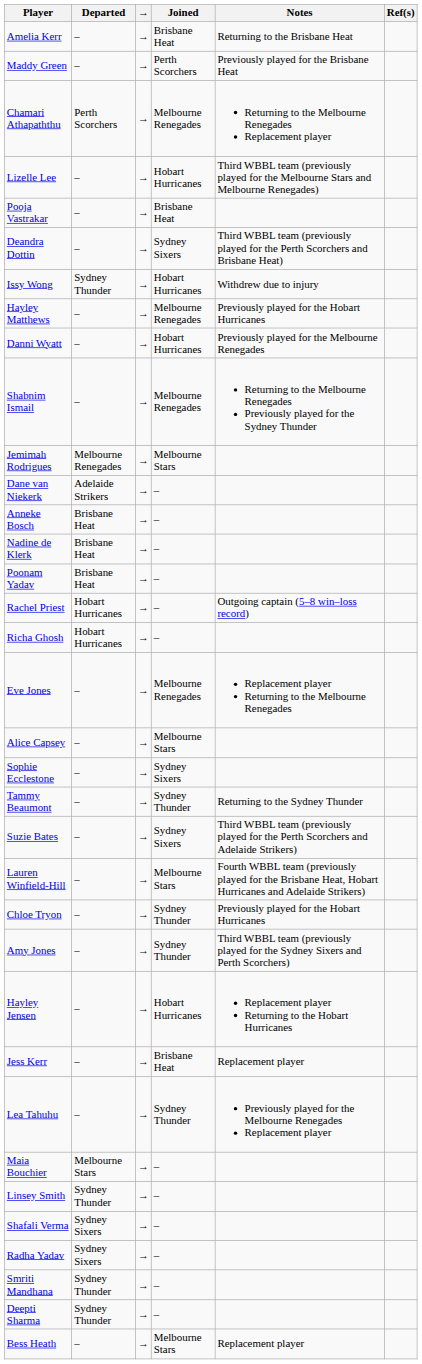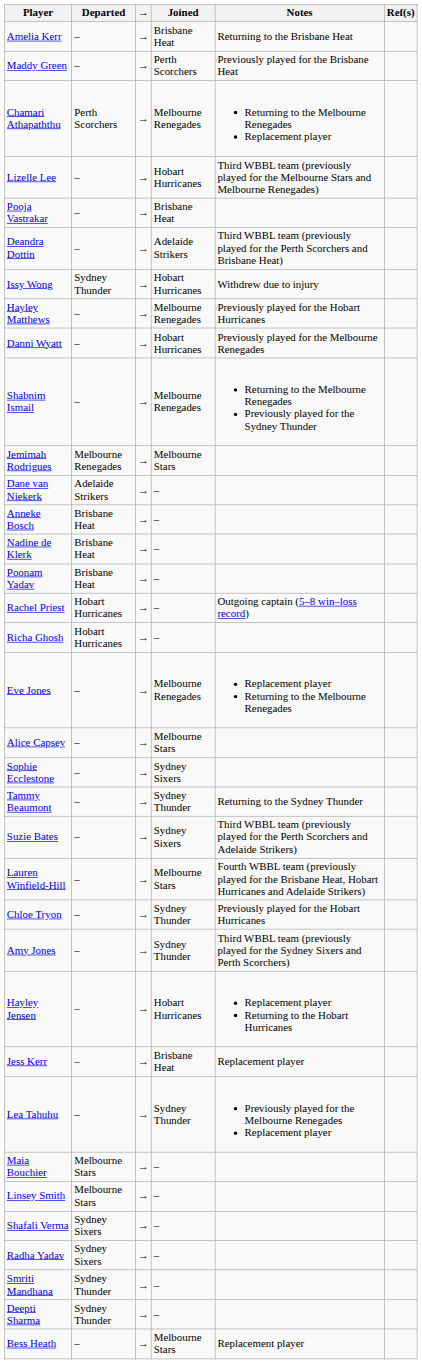 <table class= "wikitable">
 <tr>
 <th>Player</th>
 <th>Departed</th>
 <th>→</th>
 <th>Joined</th>
 <th>Notes</th>
 <th>Ref(s)</th>
 </tr>
 <tr>
 <td><a href='#'>Amelia Kerr</a></td>
 <td>–</td>
 <td>→</td>
 <td>Brisbane Heat</td>
 <td>Returning to the Brisbane Heat</td>
 <td></td>
 </tr>
 <tr>
 <td><a href='#'>Maddy Green</a></td>
 <td>–</td>
 <td>→</td>
 <td>Perth Scorchers</td>
 <td>Previously played for the Brisbane Heat</td>
 <td></td>
 </tr>
 <tr>
 <td><a href='#'>Chamari Athapaththu</a></td>
 <td>Perth Scorchers</td>
 <td>→</td>
 <td>Melbourne Renegades</td>
 <td><br><ul><li>Returning to the Melbourne Renegades</li><li>Replacement player</li></ul></td>
 <td></td>
 </tr>
 <tr>
 <td><a href='#'>Lizelle Lee</a></td>
 <td>–</td>
 <td>→</td>
 <td>Hobart Hurricanes</td>
 <td>Third WBBL team (previously played for the Melbourne Stars and Melbourne Renegades)</td>
 <td></td>
 </tr>
 <tr>
 <td><a href='#'>Pooja Vastrakar</a></td>
 <td>–</td>
 <td>→</td>
 <td>Brisbane Heat</td>
 <td></td>
 <td></td>
 </tr>
 <tr>
 <td><a href='#'>Deandra Dottin</a></td>
 <td>–</td>
 <td>→</td>
-<td>Sydney Sixers</td>
+<td>Adelaide Strikers</td>
 <td>Third WBBL team (previously played for the Perth Scorchers and Brisbane Heat)</td>
 <td></td>
 </tr>
 <tr>
 <td><a href='#'>Issy Wong</a></td>
 <td>Sydney Thunder</td>
 <td>→</td>
 <td>Hobart Hurricanes</td>
 <td>Withdrew due to injury</td>
 <td></td>
 </tr>
 <tr>
 <td><a href='#'>Hayley Matthews</a></td>
 <td>–</td>
 <td>→</td>
 <td>Melbourne Renegades</td>
 <td>Previously played for the Hobart Hurricanes</td>
 <td></td>
 </tr>
 <tr>
 <td><a href='#'>Danni Wyatt</a></td>
 <td>–</td>
 <td>→</td>
 <td>Hobart Hurricanes</td>
 <td>Previously played for the Melbourne Renegades</td>
 <td></td>
 </tr>
 <tr>
 <td><a href='#'>Shabnim Ismail</a></td>
 <td>–</td>
 <td>→</td>
 <td>Melbourne Renegades</td>
 <td><br><ul><li>Returning to the Melbourne Renegades</li><li>Previously played for the Sydney Thunder</li></ul></td>
 <td></td>
 </tr>
 <tr>
 <td><a href='#'>Jemimah Rodrigues</a></td>
 <td>Melbourne Renegades</td>
 <td>→</td>
 <td>Melbourne Stars</td>
 <td></td>
 <td></td>
 </tr>
 <tr>
 <td><a href='#'>Dane van Niekerk</a></td>
 <td>Adelaide Strikers</td>
 <td>→</td>
 <td>–</td>
 <td></td>
 <td></td>
 </tr>
 <tr>
 <td><a href='#'>Anneke Bosch</a></td>
 <td>Brisbane Heat</td>
 <td>→</td>
 <td>–</td>
 <td></td>
 <td></td>
 </tr>
 <tr>
 <td><a href='#'>Nadine de Klerk</a></td>
 <td>Brisbane Heat</td>
 <td>→</td>
 <td>–</td>
 <td></td>
 <td></td>
 </tr>
 <tr>
 <td><a href='#'>Poonam Yadav</a></td>
 <td>Brisbane Heat</td>
 <td>→</td>
 <td>–</td>
 <td></td>
 <td></td>
 </tr>
 <tr>
 <td><a href='#'>Rachel Priest</a></td>
 <td>Hobart Hurricanes</td>
 <td>→</td>
 <td>–</td>
 <td>Outgoing captain (<a href='#'>5–8 win–loss record</a>)</td>
 <td></td>
 </tr>
 <tr>
 <td><a href='#'>Richa Ghosh</a></td>
 <td>Hobart Hurricanes</td>
 <td>→</td>
 <td>–</td>
 <td></td>
 <td></td>
 </tr>
 <tr>
 <td><a href='#'>Eve Jones</a></td>
 <td>–</td>
 <td>→</td>
 <td>Melbourne Renegades</td>
 <td><br><ul><li>Replacement player</li><li>Returning to the Melbourne Renegades</li></ul></td>
 <td></td>
 </tr>
 <tr>
 <td><a href='#'>Alice Capsey</a></td>
 <td>–</td>
 <td>→</td>
 <td>Melbourne Stars</td>
 <td></td>
 <td></td>
 </tr>
 <tr>
 <td><a href='#'>Sophie Ecclestone</a></td>
 <td>–</td>
 <td>→</td>
 <td>Sydney Sixers</td>
 <td></td>
 <td></td>
 </tr>
 <tr>
 <td><a href='#'>Tammy Beaumont</a></td>
 <td>–</td>
 <td>→</td>
 <td>Sydney Thunder</td>
 <td>Returning to the Sydney Thunder</td>
 <td></td>
 </tr>
 <tr>
 <td><a href='#'>Suzie Bates</a></td>
 <td>–</td>
 <td>→</td>
 <td>Sydney Sixers</td>
 <td>Third WBBL team (previously played for the Perth Scorchers and Adelaide Strikers)</td>
 <td></td>
 </tr>
 <tr>
 <td><a href='#'>Lauren Winfield-Hill</a></td>
 <td>–</td>
 <td>→</td>
 <td>Melbourne Stars</td>
 <td>Fourth WBBL team (previously played for the Brisbane Heat, Hobart Hurricanes and Adelaide Strikers)</td>
 <td></td>
 </tr>
 <tr>
 <td><a href='#'>Chloe Tryon</a></td>
 <td>–</td>
 <td>→</td>
 <td>Sydney Thunder</td>
 <td>Previously played for the Hobart Hurricanes</td>
 <td></td>
 </tr>
 <tr>
 <td><a href='#'>Amy Jones</a></td>
 <td>–</td>
 <td>→</td>
 <td>Sydney Thunder</td>
 <td>Third WBBL team (previously played for the Sydney Sixers and Perth Scorchers)</td>
 <td></td>
 </tr>
 <tr>
 <td><a href='#'>Hayley Jensen</a></td>
 <td>–</td>
 <td>→</td>
 <td>Hobart Hurricanes</td>
 <td><br><ul><li>Replacement player</li><li>Returning to the Hobart Hurricanes</li></ul></td>
 <td></td>
 </tr>
 <tr>
 <td><a href='#'>Jess Kerr</a></td>
 <td>–</td>
 <td>→</td>
 <td>Brisbane Heat</td>
 <td>Replacement player</td>
 <td></td>
 </tr>
 <tr>
 <td><a href='#'>Lea Tahuhu</a></td>
 <td>–</td>
 <td>→</td>
 <td>Sydney Thunder</td>
 <td><br><ul><li>Previously played for the Melbourne Renegades</li><li>Replacement player</li></ul></td>
 <td></td>
 </tr>
 <tr>
 <td><a href='#'>Maia Bouchier</a></td>
 <td>Melbourne Stars</td>
 <td>→</td>
 <td>–</td>
 <td></td>
 <td></td>
 </tr>
 <tr>
 <td><a href='#'>Linsey Smith</a></td>
-<td>Sydney Thunder</td>
+<td>Melbourne Stars</td>
 <td>→</td>
 <td>–</td>
 <td></td>
 <td></td>
 </tr>
 <tr>
 <td><a href='#'>Shafali Verma</a></td>
 <td>Sydney Sixers</td>
 <td>→</td>
 <td>–</td>
 <td></td>
 <td></td>
 </tr>
 <tr>
 <td><a href='#'>Radha Yadav</a></td>
 <td>Sydney Sixers</td>
 <td>→</td>
 <td>–</td>
 <td></td>
 <td></td>
 </tr>
 <tr>
 <td><a href='#'>Smriti Mandhana</a></td>
 <td>Sydney Thunder</td>
 <td>→</td>
 <td>–</td>
 <td></td>
 <td></td>
 </tr>
 <tr>
 <td><a href='#'>Deepti Sharma</a></td>
 <td>Sydney Thunder</td>
 <td>→</td>
 <td>–</td>
 <td></td>
 <td></td>
 </tr>
 <tr>
 <td><a href='#'>Bess Heath</a></td>
 <td>–</td>
 <td>→</td>
 <td>Melbourne Stars</td>
 <td>Replacement player</td>
 <td></td>
 </tr>
 </table>
